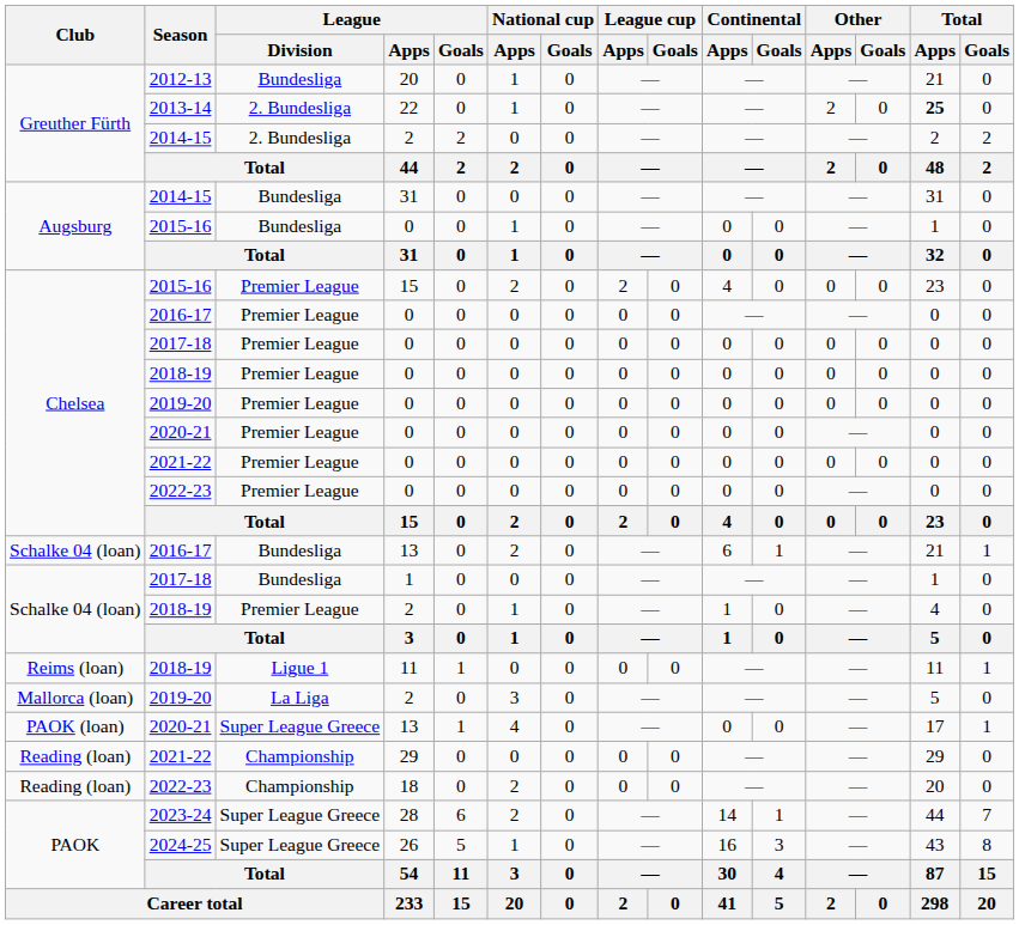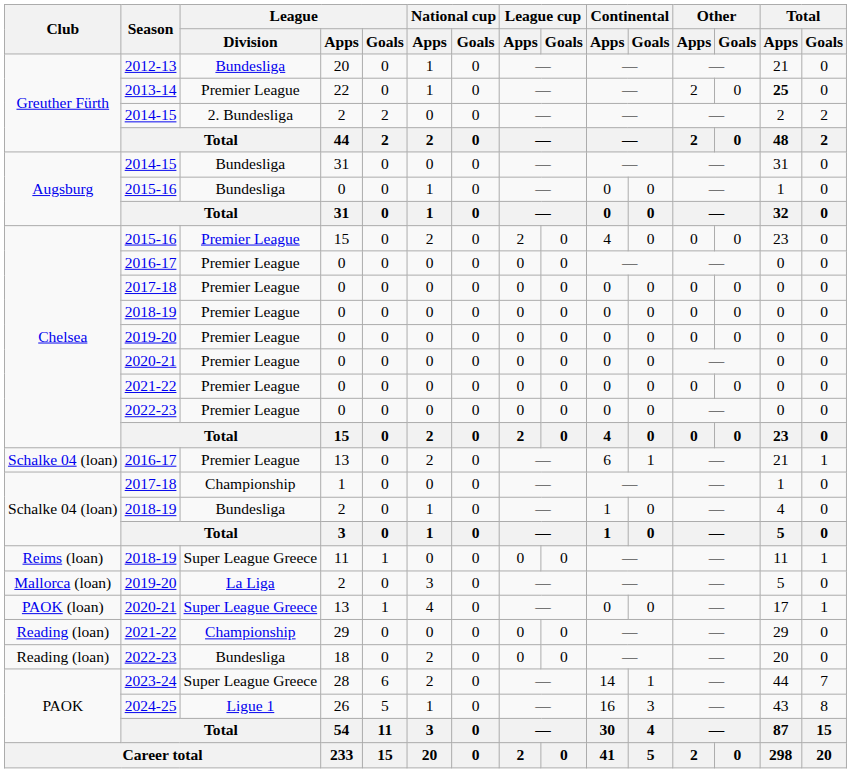 <table class="wikitable" style="text-align: center">
 <tr>
 <th rowspan="2">Club</th>
 <th rowspan="2">Season</th>
 <th colspan="3">League</th>
 <th colspan="2">National cup</th>
 <th colspan="2">League cup</th>
 <th colspan="2">Continental</th>
 <th colspan="2">Other</th>
 <th colspan="2">Total</th>
 </tr>
 <tr>
 <th>Division</th>
 <th>Apps</th>
 <th>Goals</th>
 <th>Apps</th>
 <th>Goals</th>
 <th>Apps</th>
 <th>Goals</th>
 <th>Apps</th>
 <th>Goals</th>
 <th>Apps</th>
 <th>Goals</th>
 <th>Apps</th>
 <th>Goals</th>
 </tr>
 <tr>
 <td rowspan="4"><a href='#'>Greuther Fürth</a></td>
 <td><a href='#'>2012-13</a></td>
 <td><a href='#'>Bundesliga</a></td>
 <td>20</td>
 <td>0</td>
 <td>1</td>
 <td>0</td>
 <td colspan="2">—</td>
 <td colspan="2">—</td>
 <td colspan="2">—</td>
 <td>21</td>
 <td>0</td>
 </tr>
 <tr>
 <td><a href='#'>2013-14</a></td>
-<td><a href='#'>2. Bundesliga</a></td>
+<td>Premier League</td>
 <td>22</td>
 <td>0</td>
 <td>1</td>
 <td>0</td>
 <td colspan="2">—</td>
 <td colspan="2">—</td>
 <td>2</td>
 <td>0</td>
 <td><strong>25</strong></td>
 <td>0</td>
 </tr>
 <tr>
 <td><a href='#'>2014-15</a></td>
 <td>2. Bundesliga</td>
 <td>2</td>
 <td>2</td>
 <td>0</td>
 <td>0</td>
 <td colspan="2">—</td>
 <td colspan="2">—</td>
 <td colspan="2">—</td>
 <td>2</td>
 <td>2</td>
 </tr>
 <tr>
 <th colspan="2">Total</th>
 <th>44</th>
 <th>2</th>
 <th>2</th>
 <th>0</th>
 <th colspan="2">—</th>
 <th colspan="2">—</th>
 <th>2</th>
 <th>0</th>
 <th>48</th>
 <th>2</th>
 </tr>
 <tr>
 <td rowspan="3"><a href='#'>Augsburg</a></td>
 <td><a href='#'>2014-15</a></td>
 <td>Bundesliga</td>
 <td>31</td>
 <td>0</td>
 <td>0</td>
 <td>0</td>
 <td colspan="2">—</td>
 <td colspan="2">—</td>
 <td colspan="2">—</td>
 <td>31</td>
 <td>0</td>
 </tr>
 <tr>
 <td><a href='#'>2015-16</a></td>
 <td>Bundesliga</td>
 <td>0</td>
 <td>0</td>
 <td>1</td>
 <td>0</td>
 <td colspan="2">—</td>
 <td>0</td>
 <td>0</td>
 <td colspan="2">—</td>
 <td>1</td>
 <td>0</td>
 </tr>
 <tr>
 <th colspan="2">Total</th>
 <th>31</th>
 <th>0</th>
 <th>1</th>
 <th>0</th>
 <th colspan="2">—</th>
 <th>0</th>
 <th>0</th>
 <th colspan="2">—</th>
 <th>32</th>
 <th>0</th>
 </tr>
 <tr>
 <td rowspan="9"><a href='#'>Chelsea</a></td>
 <td><a href='#'>2015-16</a></td>
 <td><a href='#'>Premier League</a></td>
 <td>15</td>
 <td>0</td>
 <td>2</td>
 <td>0</td>
 <td>2</td>
 <td>0</td>
 <td>4</td>
 <td>0</td>
 <td>0</td>
 <td>0</td>
 <td>23</td>
 <td>0</td>
 </tr>
 <tr>
 <td><a href='#'>2016-17</a></td>
 <td>Premier League</td>
 <td>0</td>
 <td>0</td>
 <td>0</td>
 <td>0</td>
 <td>0</td>
 <td>0</td>
 <td colspan="2">—</td>
 <td colspan="2">—</td>
 <td>0</td>
 <td>0</td>
 </tr>
 <tr>
 <td><a href='#'>2017-18</a></td>
 <td>Premier League</td>
 <td>0</td>
 <td>0</td>
 <td>0</td>
 <td>0</td>
 <td>0</td>
 <td>0</td>
 <td>0</td>
 <td>0</td>
 <td>0</td>
 <td>0</td>
 <td>0</td>
 <td>0</td>
 </tr>
 <tr>
 <td><a href='#'>2018-19</a></td>
 <td>Premier League</td>
 <td>0</td>
 <td>0</td>
 <td>0</td>
 <td>0</td>
 <td>0</td>
 <td>0</td>
 <td>0</td>
 <td>0</td>
 <td>0</td>
 <td>0</td>
 <td>0</td>
 <td>0</td>
 </tr>
 <tr>
 <td><a href='#'>2019-20</a></td>
 <td>Premier League</td>
 <td>0</td>
 <td>0</td>
 <td>0</td>
 <td>0</td>
 <td>0</td>
 <td>0</td>
 <td>0</td>
 <td>0</td>
 <td>0</td>
 <td>0</td>
 <td>0</td>
 <td>0</td>
 </tr>
 <tr>
 <td><a href='#'>2020-21</a></td>
 <td>Premier League</td>
 <td>0</td>
 <td>0</td>
 <td>0</td>
 <td>0</td>
 <td>0</td>
 <td>0</td>
 <td>0</td>
 <td>0</td>
 <td colspan="2">—</td>
 <td>0</td>
 <td>0</td>
 </tr>
 <tr>
 <td><a href='#'>2021-22</a></td>
 <td>Premier League</td>
 <td>0</td>
 <td>0</td>
 <td>0</td>
 <td>0</td>
 <td>0</td>
 <td>0</td>
 <td>0</td>
 <td>0</td>
 <td>0</td>
 <td>0</td>
 <td>0</td>
 <td>0</td>
 </tr>
 <tr>
 <td><a href='#'>2022-23</a></td>
 <td>Premier League</td>
 <td>0</td>
 <td>0</td>
 <td>0</td>
 <td>0</td>
 <td>0</td>
 <td>0</td>
 <td>0</td>
 <td>0</td>
 <td colspan="2">—</td>
 <td>0</td>
 <td>0</td>
 </tr>
 <tr>
 <th colspan="2">Total</th>
 <th>15</th>
 <th>0</th>
 <th>2</th>
 <th>0</th>
 <th>2</th>
 <th>0</th>
 <th>4</th>
 <th>0</th>
 <th>0</th>
 <th>0</th>
 <th>23</th>
 <th>0</th>
 </tr>
 <tr>
 <td><a href='#'>Schalke 04</a> (loan)</td>
 <td><a href='#'>2016-17</a></td>
-<td>Bundesliga</td>
+<td>Premier League</td>
 <td>13</td>
 <td>0</td>
 <td>2</td>
 <td>0</td>
 <td colspan="2">—</td>
 <td>6</td>
 <td>1</td>
 <td colspan="2">—</td>
 <td>21</td>
 <td>1</td>
 </tr>
 <tr>
 <td rowspan="3">Schalke 04 (loan)</td>
 <td><a href='#'>2017-18</a></td>
-<td>Bundesliga</td>
+<td>Championship</td>
 <td>1</td>
 <td>0</td>
 <td>0</td>
 <td>0</td>
 <td colspan="2">—</td>
 <td colspan="2">—</td>
 <td colspan="2">—</td>
 <td>1</td>
 <td>0</td>
 </tr>
 <tr>
 <td><a href='#'>2018-19</a></td>
-<td>Premier League</td>
+<td>Bundesliga</td>
 <td>2</td>
 <td>0</td>
 <td>1</td>
 <td>0</td>
 <td colspan="2">—</td>
 <td>1</td>
 <td>0</td>
 <td colspan="2">—</td>
 <td>4</td>
 <td>0</td>
 </tr>
 <tr>
 <th colspan="2">Total</th>
 <th>3</th>
 <th>0</th>
 <th>1</th>
 <th>0</th>
 <th colspan="2">—</th>
 <th>1</th>
 <th>0</th>
 <th colspan="2">—</th>
 <th>5</th>
 <th>0</th>
 </tr>
 <tr>
 <td><a href='#'>Reims</a> (loan)</td>
 <td><a href='#'>2018-19</a></td>
-<td><a href='#'>Ligue 1</a></td>
+<td>Super League Greece</td>
 <td>11</td>
 <td>1</td>
 <td>0</td>
 <td>0</td>
 <td>0</td>
 <td>0</td>
 <td colspan="2">—</td>
 <td colspan="2">—</td>
 <td>11</td>
 <td>1</td>
 </tr>
 <tr>
 <td><a href='#'>Mallorca</a> (loan)</td>
 <td><a href='#'>2019-20</a></td>
 <td><a href='#'>La Liga</a></td>
 <td>2</td>
 <td>0</td>
 <td>3</td>
 <td>0</td>
 <td colspan="2">—</td>
 <td colspan="2">—</td>
 <td colspan="2">—</td>
 <td>5</td>
 <td>0</td>
 </tr>
 <tr>
 <td><a href='#'>PAOK</a> (loan)</td>
 <td><a href='#'>2020-21</a></td>
 <td><a href='#'>Super League Greece</a></td>
 <td>13</td>
 <td>1</td>
 <td>4</td>
 <td>0</td>
 <td colspan="2">—</td>
 <td>0</td>
 <td>0</td>
 <td colspan="2">—</td>
 <td>17</td>
 <td>1</td>
 </tr>
 <tr>
 <td><a href='#'>Reading</a> (loan)</td>
 <td><a href='#'>2021-22</a></td>
 <td><a href='#'>Championship</a></td>
 <td>29</td>
 <td>0</td>
 <td>0</td>
 <td>0</td>
 <td>0</td>
 <td>0</td>
 <td colspan="2">—</td>
 <td colspan="2">—</td>
 <td>29</td>
 <td>0</td>
 </tr>
 <tr>
 <td>Reading (loan)</td>
 <td><a href='#'>2022-23</a></td>
-<td>Championship</td>
+<td>Bundesliga</td>
 <td>18</td>
 <td>0</td>
 <td>2</td>
 <td>0</td>
 <td>0</td>
 <td>0</td>
 <td colspan="2">—</td>
 <td colspan="2">—</td>
 <td>20</td>
 <td>0</td>
 </tr>
 <tr>
 <td rowspan="3">PAOK</td>
 <td><a href='#'>2023-24</a></td>
 <td>Super League Greece</td>
 <td>28</td>
 <td>6</td>
 <td>2</td>
 <td>0</td>
 <td colspan="2">—</td>
 <td>14</td>
 <td>1</td>
 <td colspan="2">—</td>
 <td>44</td>
 <td>7</td>
 </tr>
 <tr>
 <td><a href='#'>2024-25</a></td>
-<td>Super League Greece</td>
+<td><a href='#'>Ligue 1</a></td>
 <td>26</td>
 <td>5</td>
 <td>1</td>
 <td>0</td>
 <td colspan="2">—</td>
 <td>16</td>
 <td>3</td>
 <td colspan="2">—</td>
 <td>43</td>
 <td>8</td>
 </tr>
 <tr>
 <th colspan="2">Total</th>
 <th>54</th>
 <th>11</th>
 <th>3</th>
 <th>0</th>
 <th colspan="2">—</th>
 <th>30</th>
 <th>4</th>
 <th colspan="2">—</th>
 <th>87</th>
 <th>15</th>
 </tr>
 <tr>
 <th colspan="3">Career total</th>
 <th>233</th>
 <th>15</th>
 <th>20</th>
 <th>0</th>
 <th>2</th>
 <th>0</th>
 <th>41</th>
 <th>5</th>
 <th>2</th>
 <th>0</th>
 <th>298</th>
 <th>20</th>
 </tr>
 </table>
